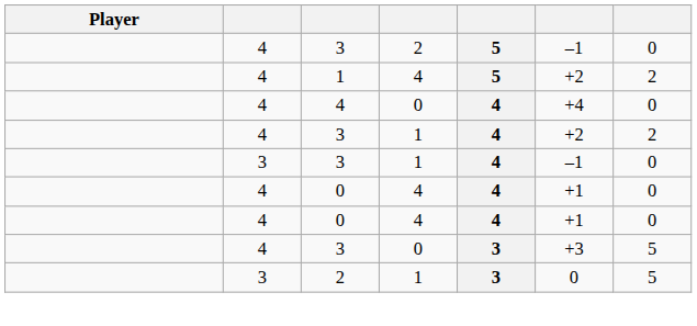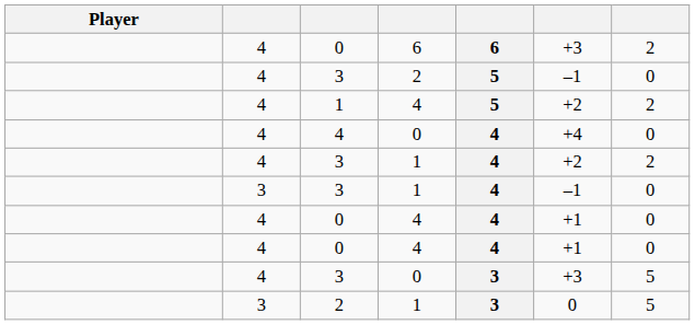 <table class="wikitable sortable" style="text-align: center">
 <tr>
 <th style="width: 12em;">Player</th>
 <th style="width: 4em;"></th>
 <th style="width: 4em;"></th>
 <th style="width: 4em;"></th>
 <th style="width: 4em;"></th>
 <th data-sort-type="number" style="width: 4em;"></th>
 <th style="width: 4em;"></th>
+</tr>
+<tr>
+<td style="text-align:left;"> </td>
+<td>4</td>
+<td>0</td>
+<td>6</td>
+<th>6</th>
+<td>+3</td>
+<td>2</td>
 </tr>
 <tr>
 <td style="text-align:left;"> </td>
 <td>4</td>
 <td>3</td>
 <td>2</td>
 <th>5</th>
 <td>–1</td>
 <td>0</td>
 </tr>
 <tr>
 <td style="text-align:left;"> </td>
 <td>4</td>
 <td>1</td>
 <td>4</td>
 <th>5</th>
 <td>+2</td>
 <td>2</td>
 </tr>
 <tr>
 <td style="text-align:left;"> </td>
 <td>4</td>
 <td>4</td>
 <td>0</td>
 <th>4</th>
 <td>+4</td>
 <td>0</td>
 </tr>
 <tr>
 <td style="text-align:left;"> </td>
 <td>4</td>
 <td>3</td>
 <td>1</td>
 <th>4</th>
 <td>+2</td>
 <td>2</td>
 </tr>
 <tr>
 <td style="text-align:left;"> </td>
 <td>3</td>
 <td>3</td>
 <td>1</td>
 <th>4</th>
 <td>–1</td>
 <td>0</td>
 </tr>
 <tr>
 <td style="text-align:left;"> </td>
 <td>4</td>
 <td>0</td>
 <td>4</td>
 <th>4</th>
 <td>+1</td>
 <td>0</td>
 </tr>
 <tr>
 <td style="text-align:left;"> </td>
 <td>4</td>
 <td>0</td>
 <td>4</td>
 <th>4</th>
 <td>+1</td>
 <td>0</td>
 </tr>
 <tr>
 <td style="text-align:left;"> </td>
 <td>4</td>
 <td>3</td>
 <td>0</td>
 <th>3</th>
 <td>+3</td>
 <td>5</td>
 </tr>
 <tr>
 <td style="text-align:left;"> </td>
 <td>3</td>
 <td>2</td>
 <td>1</td>
 <th>3</th>
 <td>0</td>
 <td>5</td>
 </tr>
 </table>
